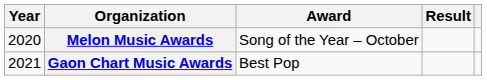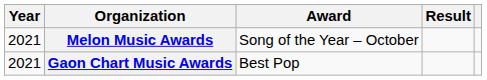 <table class="wikitable plainrowheaders">
 <tr>
 <th scope="col">Year</th>
 <th scope="col">Organization</th>
 <th scope="col">Award</th>
 <th scope="col">Result</th>
 <th scope="col" class="unsortable"></th>
 </tr>
 <tr>
-<td>2020</td>
+<td>2021</td>
 <th scope="row"><a href='#'>Melon Music Awards</a></th>
 <td>Song of the Year – October</td>
 <td></td>
 <td style="text-align:center;"></td>
 </tr>
 <tr>
 <td>2021</td>
 <th scope="row"><a href='#'>Gaon Chart Music Awards</a></th>
 <td>Best Pop</td>
 <td></td>
 <td style="text-align:center;"></td>
 </tr>
 </table>
